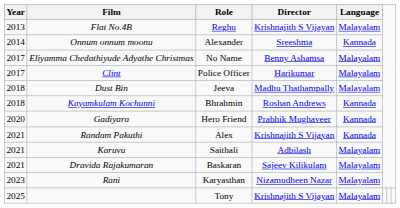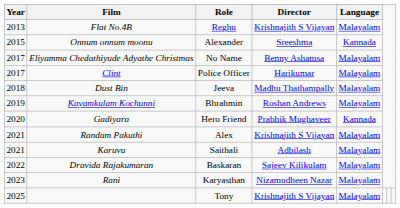 <table class="wikitable sortable" style="font-size:95%; text-align:center;">
 <tr style="background:#ccc; text-align:center;">
 <th>Year</th>
 <th>Film</th>
 <th>Role</th>
 <th>Director</th>
 <th>Language</th>
 </tr>
 <tr>
 <td>2013</td>
 <td><em>Flat No.4B</em></td>
 <td><a href='#'>Reghu</a></td>
 <td><a href='#'>Krishnajith S Vijayan</a></td>
 <td><a href='#'>Malayalam</a></td>
 </tr>
 <tr>
-<td>2014</td>
+<td>2015</td>
 <td><em>Onnum onnum moonu</em></td>
 <td>Alexander</td>
 <td><a href='#'>Sreeshma</a></td>
 <td><a href='#'>Kannada</a></td>
 </tr>
 <tr>
 <td>2017</td>
 <td><em>Eliyamma Chedathiyude Adyathe Christmas</em></td>
 <td>No Name</td>
 <td><a href='#'>Benny Ashamsa</a></td>
 <td><a href='#'>Malayalam</a></td>
 </tr>
 <tr>
 <td>2017</td>
 <td><em><a href='#'>Clint</a></em></td>
 <td>Police Officer</td>
 <td><a href='#'>Harikumar</a></td>
 <td><a href='#'>Malayalam</a></td>
 </tr>
 <tr>
 <td>2018</td>
 <td><em>Dust Bin</em></td>
 <td>Jeeva</td>
 <td><a href='#'>Madhu Thathampally</a></td>
 <td><a href='#'>Malayalam</a></td>
 </tr>
 <tr>
-<td>2018</td>
+<td>2019</td>
 <td><em><a href='#'>Kayamkulam Kochunni</a></em></td>
 <td>Bhrahmin</td>
 <td><a href='#'>Roshan Andrews</a></td>
-<td><a href='#'>Kannada</a></td>
+<td><a href='#'>Malayalam</a></td>
 </tr>
 <tr>
 <td>2020</td>
 <td><em>Gadiyara</em></td>
 <td>Hero Friend</td>
 <td><a href='#'>Prabhik Mughaveer</a></td>
 <td><a href='#'>Kannada</a></td>
 </tr>
 <tr>
 <td>2021</td>
 <td><em>Randam Pakuthi</em></td>
 <td>Alex</td>
 <td><a href='#'>Krishnajith S Vijayan</a></td>
-<td><a href='#'>Kannada</a></td>
+<td><a href='#'>Malayalam</a></td>
 </tr>
 <tr>
 <td>2021</td>
 <td><em>Karuvu</em></td>
 <td>Saithali</td>
 <td><a href='#'>Adbilash</a></td>
 <td><a href='#'>Malayalam</a></td>
 </tr>
 <tr>
-<td>2021</td>
+<td>2022</td>
 <td><em>Dravida Rajakumaran</em></td>
 <td>Baskaran</td>
 <td><a href='#'>Sajeev Kilikulam</a></td>
 <td><a href='#'>Malayalam</a></td>
 </tr>
 <tr>
 <td>2023</td>
 <td><em>Rani</em></td>
 <td>Karyasthan</td>
 <td><a href='#'>Nizamudheen Nazar</a></td>
 <td><a href='#'>Malayalam</a></td>
 </tr>
 <tr>
 <td>2025</td>
 <td></td>
 <td>Tony</td>
 <td><a href='#'>Krishnajith S Vijayan</a></td>
 <td><a href='#'>Malayalam</a></td>
 <td></td>
 <td></td>
 <td></td>
 </tr>
 </table>
